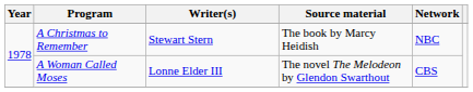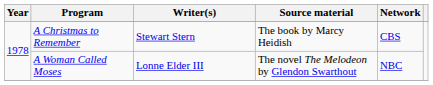 <table class="wikitable" style="width:100%">
 <tr bgcolor="#bebebe">
 <th width="5%">Year</th>
 <th width="25%">Program</th>
 <th width="30%">Writer(s)</th>
 <th width="30%">Source material</th>
 <th width="10%">Network</th>
 <th scope="col" style="width:2%;" class="unsortable"></th>
 </tr>
 <tr>
 <td rowspan="3" style="text-align:center"><a href='#'>1978</a></td>
 </tr>
 <tr>
 <td><em><a href='#'>A Christmas to Remember</a></em></td>
 <td><a href='#'>Stewart Stern</a></td>
 <td>The book by Marcy Heidish</td>
-<td><a href='#'>NBC</a></td>
+<td><a href='#'>CBS</a></td>
 <td rowspan="2"></td>
 </tr>
 <tr>
 <td><em><a href='#'>A Woman Called Moses</a></em></td>
 <td><a href='#'>Lonne Elder III</a></td>
 <td>The novel <em>The Melodeon</em> by <a href='#'>Glendon Swarthout</a></td>
-<td><a href='#'>CBS</a></td>
+<td><a href='#'>NBC</a></td>
 </tr>
 <tr>
 </tr>
 </table>
